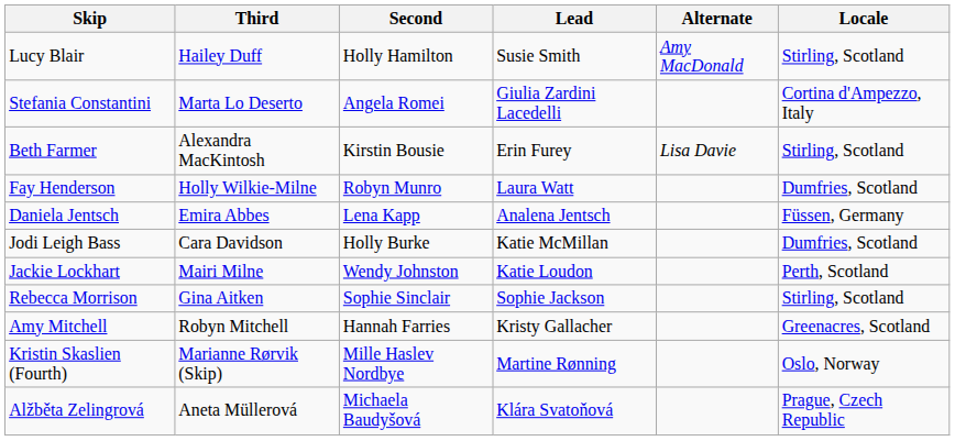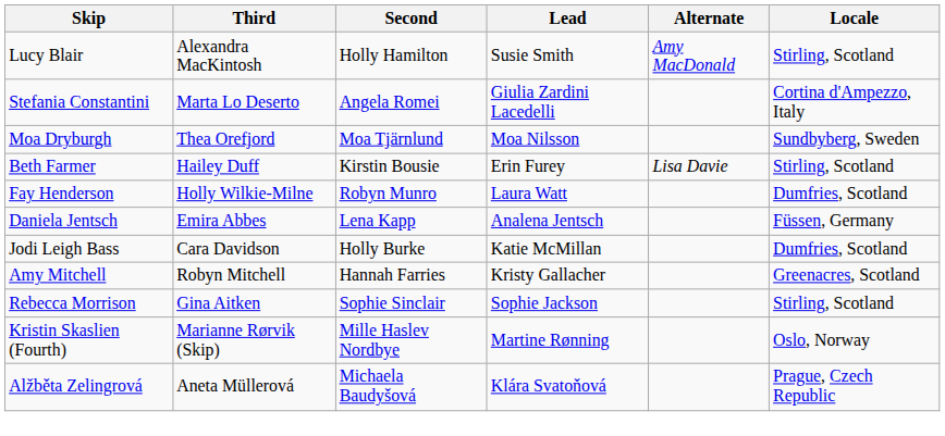 <table class=wikitable>
 <tr>
 <th scope="col">Skip</th>
 <th scope="col">Third</th>
 <th scope="col">Second</th>
 <th scope="col">Lead</th>
 <th scope="col">Alternate</th>
 <th scope="col">Locale</th>
 </tr>
 <tr>
 <td>Lucy Blair</td>
-<td><a href='#'>Hailey Duff</a></td>
+<td>Alexandra MacKintosh</td>
 <td>Holly Hamilton</td>
 <td>Susie Smith</td>
 <td><em><a href='#'>Amy MacDonald</a></em></td>
 <td> <a href='#'>Stirling</a>, Scotland</td>
 </tr>
 <tr>
 <td><a href='#'>Stefania Constantini</a></td>
 <td><a href='#'>Marta Lo Deserto</a></td>
 <td><a href='#'>Angela Romei</a></td>
 <td><a href='#'>Giulia Zardini Lacedelli</a></td>
 <td></td>
 <td> <a href='#'>Cortina d'Ampezzo</a>, Italy</td>
 </tr>
 <tr>
+<td><a href='#'>Moa Dryburgh</a></td>
+<td><a href='#'>Thea Orefjord</a></td>
+<td><a href='#'>Moa Tjärnlund</a></td>
+<td><a href='#'>Moa Nilsson</a></td>
+<td></td>
+<td> <a href='#'>Sundbyberg</a>, Sweden</td>
+</tr>
+<tr>
 <td><a href='#'>Beth Farmer</a></td>
-<td>Alexandra MacKintosh</td>
+<td><a href='#'>Hailey Duff</a></td>
 <td>Kirstin Bousie</td>
 <td>Erin Furey</td>
 <td><em>Lisa Davie</em></td>
 <td> <a href='#'>Stirling</a>, Scotland</td>
 </tr>
 <tr>
 <td><a href='#'>Fay Henderson</a></td>
 <td><a href='#'>Holly Wilkie-Milne</a></td>
 <td><a href='#'>Robyn Munro</a></td>
 <td><a href='#'>Laura Watt</a></td>
 <td></td>
 <td> <a href='#'>Dumfries</a>, Scotland</td>
 </tr>
 <tr>
 <td><a href='#'>Daniela Jentsch</a></td>
 <td><a href='#'>Emira Abbes</a></td>
 <td><a href='#'>Lena Kapp</a></td>
 <td><a href='#'>Analena Jentsch</a></td>
 <td></td>
 <td> <a href='#'>Füssen</a>, Germany</td>
 </tr>
 <tr>
 <td>Jodi Leigh Bass</td>
 <td>Cara Davidson</td>
 <td>Holly Burke</td>
 <td>Katie McMillan</td>
 <td></td>
 <td> <a href='#'>Dumfries</a>, Scotland</td>
 </tr>
 <tr>
-<td><a href='#'>Jackie Lockhart</a></td>
-<td><a href='#'>Mairi Milne</a></td>
-<td><a href='#'>Wendy Johnston</a></td>
-<td><a href='#'>Katie Loudon</a></td>
+<td><a href='#'>Amy Mitchell</a></td>
+<td>Robyn Mitchell</td>
+<td>Hannah Farries</td>
+<td>Kristy Gallacher</td>
 <td></td>
-<td> <a href='#'>Perth</a>, Scotland</td>
+<td> <a href='#'>Greenacres</a>, Scotland</td>
 </tr>
 <tr>
 <td><a href='#'>Rebecca Morrison</a></td>
 <td><a href='#'>Gina Aitken</a></td>
 <td><a href='#'>Sophie Sinclair</a></td>
 <td><a href='#'>Sophie Jackson</a></td>
 <td></td>
 <td> <a href='#'>Stirling</a>, Scotland</td>
-</tr>
-<tr>
-<td><a href='#'>Amy Mitchell</a></td>
-<td>Robyn Mitchell</td>
-<td>Hannah Farries</td>
-<td>Kristy Gallacher</td>
-<td></td>
-<td> <a href='#'>Greenacres</a>, Scotland</td>
 </tr>
 <tr>
 <td><a href='#'>Kristin Skaslien</a> (Fourth)</td>
 <td><a href='#'>Marianne Rørvik</a> (Skip)</td>
 <td><a href='#'>Mille Haslev Nordbye</a></td>
 <td><a href='#'>Martine Rønning</a></td>
 <td></td>
 <td> <a href='#'>Oslo</a>, Norway</td>
 </tr>
 <tr>
 <td><a href='#'>Alžběta Zelingrová</a></td>
 <td>Aneta Müllerová</td>
 <td><a href='#'>Michaela Baudyšová</a></td>
 <td><a href='#'>Klára Svatoňová</a></td>
 <td></td>
 <td> <a href='#'>Prague</a>, <a href='#'>Czech Republic</a></td>
 </tr>
 </table>
